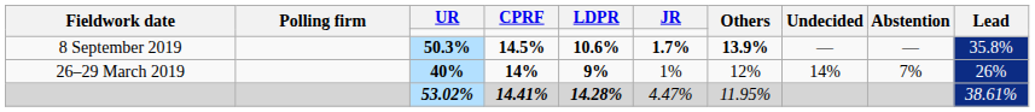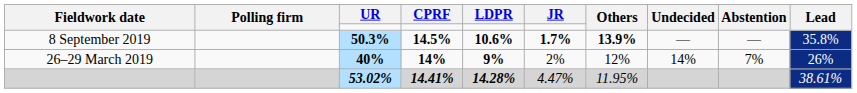 <table class=wikitable style="font-size:95%; line-height:14px; text-align:center">
 <tr>
 <th style=width:200px; rowspan=2>Fieldwork date</th>
 <th style=width:150px; rowspan=2>Polling firm</th>
 <th style="width:60px;"><a href='#'>UR</a></th>
 <th style="width:60px;"><a href='#'>CPRF</a></th>
 <th style="width:60px;"><a href='#'>LDPR</a></th>
 <th style="width:60px;"><a href='#'>JR</a></th>
 <th style="width:60px;" rowspan=2>Others</th>
 <th style="width:60px;" rowspan=2>Undecided</th>
 <th style="width:60px;" rowspan=2>Abstention</th>
 <th style="width:60px;" rowspan="2">Lead</th>
 </tr>
 <tr>
 <td bgcolor=></td>
 <td bgcolor=></td>
 <td bgcolor=></td>
 <td bgcolor=></td>
 </tr>
 <tr>
 <td>8 September 2019</td>
 <td> </td>
 <td style="background:#B3E0FF"><strong>50.3%</strong></td>
 <td><strong>14.5%</strong></td>
 <td><strong>10.6%</strong></td>
 <td><strong>1.7%</strong></td>
 <td><strong>13.9%</strong></td>
 <td>—</td>
 <td>—</td>
 <td style="background:#0C2C84; color:white;">35.8%</td>
 </tr>
 <tr>
 <td>26–29 March 2019</td>
 <td></td>
 <td style="background:#B3E0FF"><strong>40%</strong></td>
 <td><strong>14%</strong></td>
 <td><strong>9%</strong></td>
-<td>1%</td>
+<td>2%</td>
 <td>12%</td>
 <td>14%</td>
 <td>7%</td>
 <td style="background:#0C2C84; color:white;">26%</td>
 </tr>
 <tr>
 <td style="background:#D5D5D5"></td>
 <td style="background:#D5D5D5"></td>
 <td style="background:#B3E0FF"><strong><em>53.02%</em></strong></td>
 <td style="background:#D5D5D5"><strong><em>14.41%</em></strong></td>
 <td style="background:#D5D5D5"><strong><em>14.28%</em></strong></td>
 <td style="background:#D5D5D5"><em>4.47%</em></td>
 <td style="background:#D5D5D5"><em>11.95%</em></td>
 <td style="background:#D5D5D5"></td>
 <td style="background:#D5D5D5"></td>
 <td style="background:#0C2C84; color:white;"><em>38.61%</em></td>
 </tr>
 </table>
